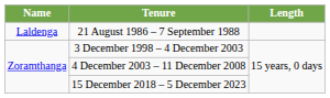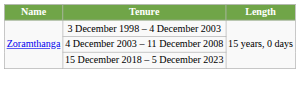 <table class="wikitable sortable" style="text-align:center;">
 <tr>
 <th style="background-color:#70A548;color:white;">Name</th>
 <th style="background-color:#70A548;color:white;">Tenure</th>
 <th style="background-color:#70A548;color:white;">Length</th>
-</tr>
-<tr>
-<td><a href='#'>Laldenga</a></td>
-<td>21 August 1986 – 7 September 1988</td>
-<td></td>
 </tr>
 <tr>
 <td rowspan=3><a href='#'>Zoramthanga</a></td>
 <td>3 December 1998 – 4 December 2003</td>
 <td rowspan=3>15 years, 0 days</td>
 </tr>
 <tr>
 <td>4 December 2003 – 11 December 2008</td>
 </tr>
 <tr>
 <td>15 December 2018 – 5 December 2023</td>
 </tr>
 </table>
